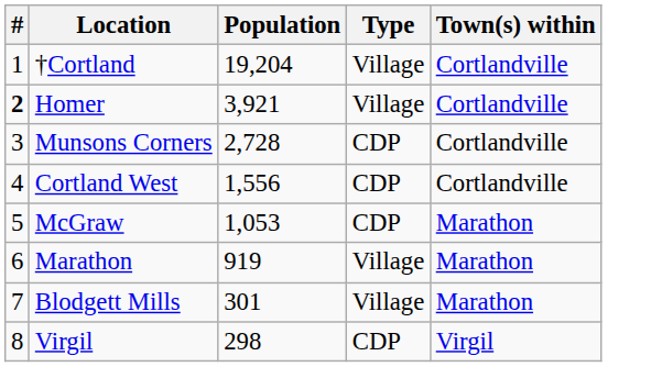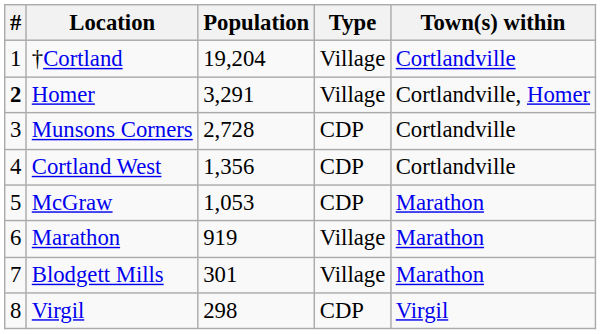 <table class="wikitable sortable">
 <tr>
 <th>#</th>
 <th>Location</th>
 <th>Population</th>
 <th>Type</th>
 <th>Town(s) within</th>
 </tr>
 <tr>
 <td>1</td>
 <td>†<a href='#'>Cortland</a></td>
 <td>19,204</td>
 <td>Village</td>
 <td><a href='#'>Cortlandville</a></td>
 </tr>
 <tr>
 <td><strong>2</strong></td>
 <td><a href='#'>Homer</a></td>
-<td>3,921</td>
+<td>3,291</td>
 <td>Village</td>
-<td><a href='#'>Cortlandville</a></td>
+<td>Cortlandville, <a href='#'>Homer</a></td>
 </tr>
 <tr>
 <td>3</td>
 <td><a href='#'>Munsons Corners</a></td>
 <td>2,728</td>
 <td>CDP</td>
 <td>Cortlandville</td>
 </tr>
 <tr>
 <td>4</td>
 <td><a href='#'>Cortland West</a></td>
-<td>1,556</td>
+<td>1,356</td>
 <td>CDP</td>
 <td>Cortlandville</td>
 </tr>
 <tr>
 <td>5</td>
 <td><a href='#'>McGraw</a></td>
 <td>1,053</td>
 <td>CDP</td>
 <td><a href='#'>Marathon</a></td>
 </tr>
 <tr>
 <td>6</td>
 <td><a href='#'>Marathon</a></td>
 <td>919</td>
 <td>Village</td>
 <td><a href='#'>Marathon</a></td>
 </tr>
 <tr>
 <td>7</td>
 <td><a href='#'>Blodgett Mills</a></td>
 <td>301</td>
 <td>Village</td>
 <td><a href='#'>Marathon</a></td>
 </tr>
 <tr>
 <td>8</td>
 <td><a href='#'>Virgil</a></td>
 <td>298</td>
 <td>CDP</td>
 <td><a href='#'>Virgil</a></td>
 </tr>
 </table>
